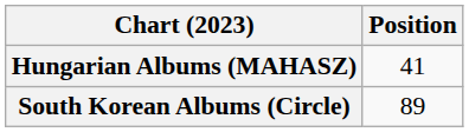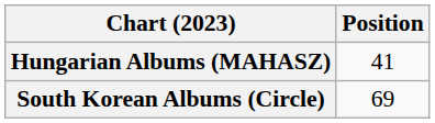 <table class="wikitable plainrowheaders" style="text-align:center">
 <tr>
 <th scope="col">Chart (2023)</th>
 <th scope="col">Position</th>
 </tr>
 <tr>
 <th scope="row">Hungarian Albums (MAHASZ)</th>
 <td>41</td>
 </tr>
 <tr>
 <th scope="row">South Korean Albums (Circle)</th>
-<td>89</td>
+<td>69</td>
 </tr>
 </table>
